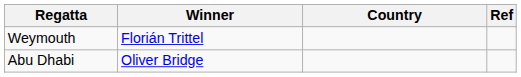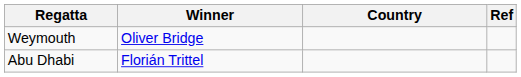 <table class="wikitable">
 <tr>
 <th width=120>Regatta</th>
 <th width=200px>Winner</th>
 <th width=200px>Country</th>
 <th>Ref</th>
 </tr>
 <tr>
 <td>Weymouth</td>
-<td><a href='#'>Florián Trittel</a></td>
+<td><a href='#'>Oliver Bridge</a></td>
 <td></td>
 <td></td>
 </tr>
 <tr>
 <td>Abu Dhabi</td>
-<td><a href='#'>Oliver Bridge</a></td>
+<td><a href='#'>Florián Trittel</a></td>
 <td></td>
 <td></td>
 </tr>
 </table>
